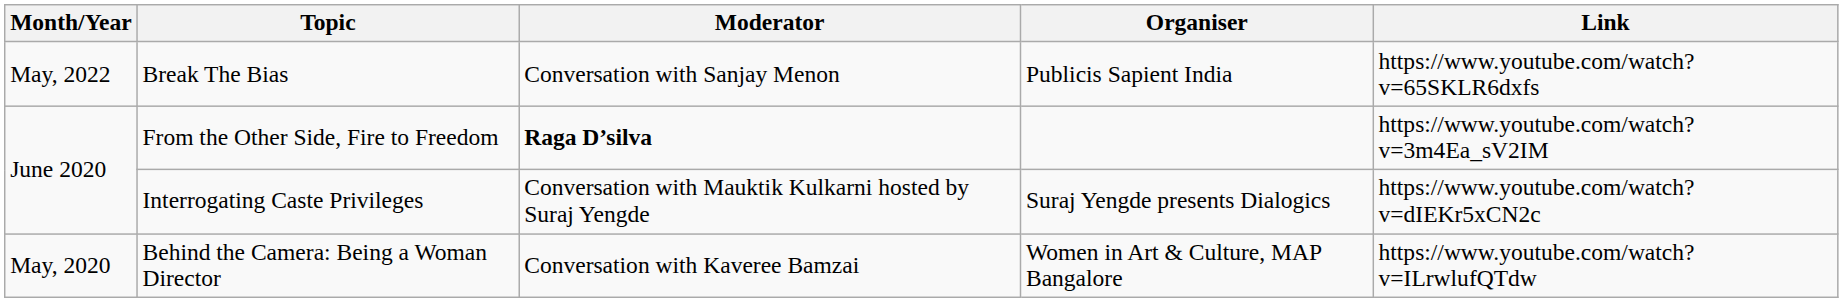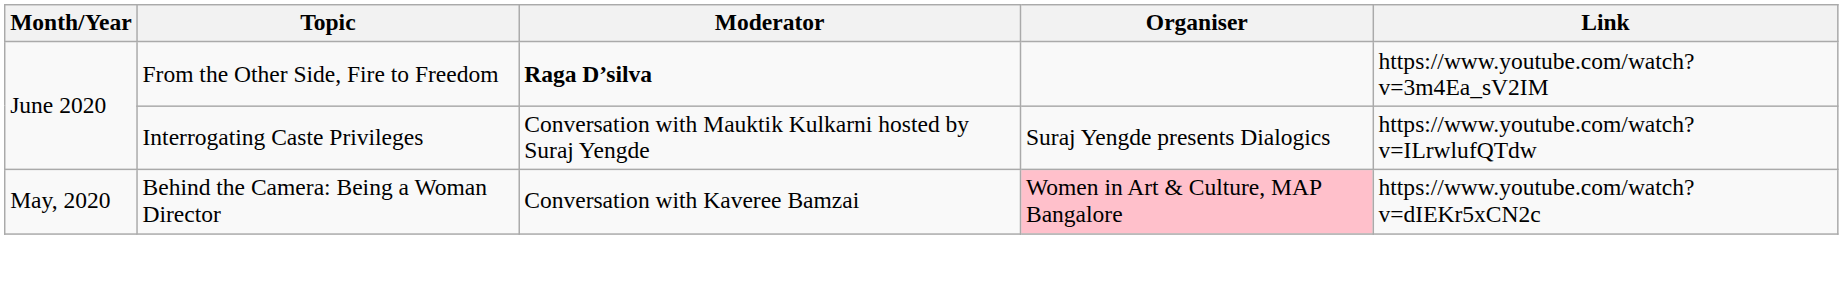 <table class="wikitable">
 <tr>
 <th>Month/Year</th>
 <th>Topic</th>
 <th>Moderator</th>
 <th>Organiser</th>
 <th>Link</th>
-</tr>
-<tr>
-<td>May, 2022</td>
-<td>Break The Bias</td>
-<td>Conversation with Sanjay Menon</td>
-<td>Publicis Sapient India</td>
-<td>https://www.youtube.com/watch?v=65SKLR6dxfs</td>
 </tr>
 <tr>
 <td rowspan="2">June 2020</td>
 <td>From the Other Side, Fire to Freedom</td>
 <td><strong>Raga D’silva</strong></td>
 <td></td>
 <td>https://www.youtube.com/watch?v=3m4Ea_sV2IM</td>
 </tr>
 <tr>
 <td>Interrogating Caste Privileges</td>
 <td>Conversation with Mauktik Kulkarni hosted by Suraj Yengde</td>
 <td>Suraj Yengde presents Dialogics</td>
-<td>https://www.youtube.com/watch?v=dIEKr5xCN2c</td>
+<td>https://www.youtube.com/watch?v=ILrwlufQTdw</td>
 </tr>
 <tr>
 <td>May, 2020</td>
 <td>Behind the Camera: Being a Woman Director</td>
 <td>Conversation with Kaveree Bamzai</td>
-<td>Women in Art & Culture, MAP Bangalore</td>
-<td>https://www.youtube.com/watch?v=ILrwlufQTdw</td>
+<td style="background: pink;">Women in Art & Culture, MAP Bangalore</td>
+<td>https://www.youtube.com/watch?v=dIEKr5xCN2c</td>
 </tr>
 </table>
